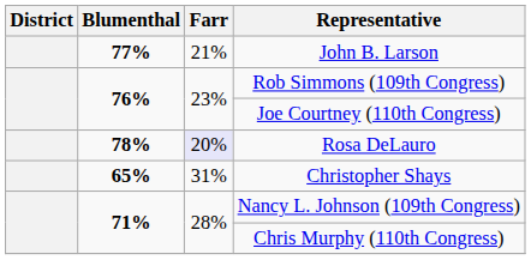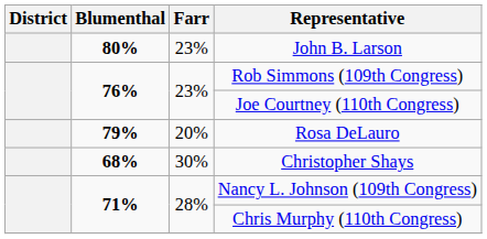 <table class="wikitable">
 <tr>
 <th>District</th>
 <th>Blumenthal</th>
 <th>Farr</th>
 <th>Representative</th>
 </tr>
 <tr align=center>
 <th></th>
-<td><strong>77%</strong></td>
-<td>21%</td>
+<td><strong>80%</strong></td>
+<td>23%</td>
 <td><a href='#'>John B. Larson</a></td>
 </tr>
 <tr align=center>
 <th rowspan=2 ></th>
 <td rowspan=2><strong>76%</strong></td>
 <td rowspan=2>23%</td>
 <td><a href='#'>Rob Simmons</a> (<a href='#'>109th Congress</a>)</td>
 </tr>
 <tr align=center>
 <td><a href='#'>Joe Courtney</a> (<a href='#'>110th Congress</a>)</td>
 </tr>
 <tr align=center>
 <th></th>
-<td><strong>78%</strong></td>
-<td style="background: lavender;">20%</td>
+<td><strong>79%</strong></td>
+<td>20%</td>
 <td><a href='#'>Rosa DeLauro</a></td>
 </tr>
 <tr align=center>
 <th></th>
-<td><strong>65%</strong></td>
-<td>31%</td>
+<td><strong>68%</strong></td>
+<td>30%</td>
 <td><a href='#'>Christopher Shays</a></td>
 </tr>
 <tr align=center>
 <th rowspan=2 ></th>
 <td rowspan=2><strong>71%</strong></td>
 <td rowspan=2>28%</td>
 <td><a href='#'>Nancy L. Johnson</a> (<a href='#'>109th Congress</a>)</td>
 </tr>
 <tr align=center>
 <td><a href='#'>Chris Murphy</a> (<a href='#'>110th Congress</a>)</td>
 </tr>
 <tr align=center>
 </tr>
 </table>
